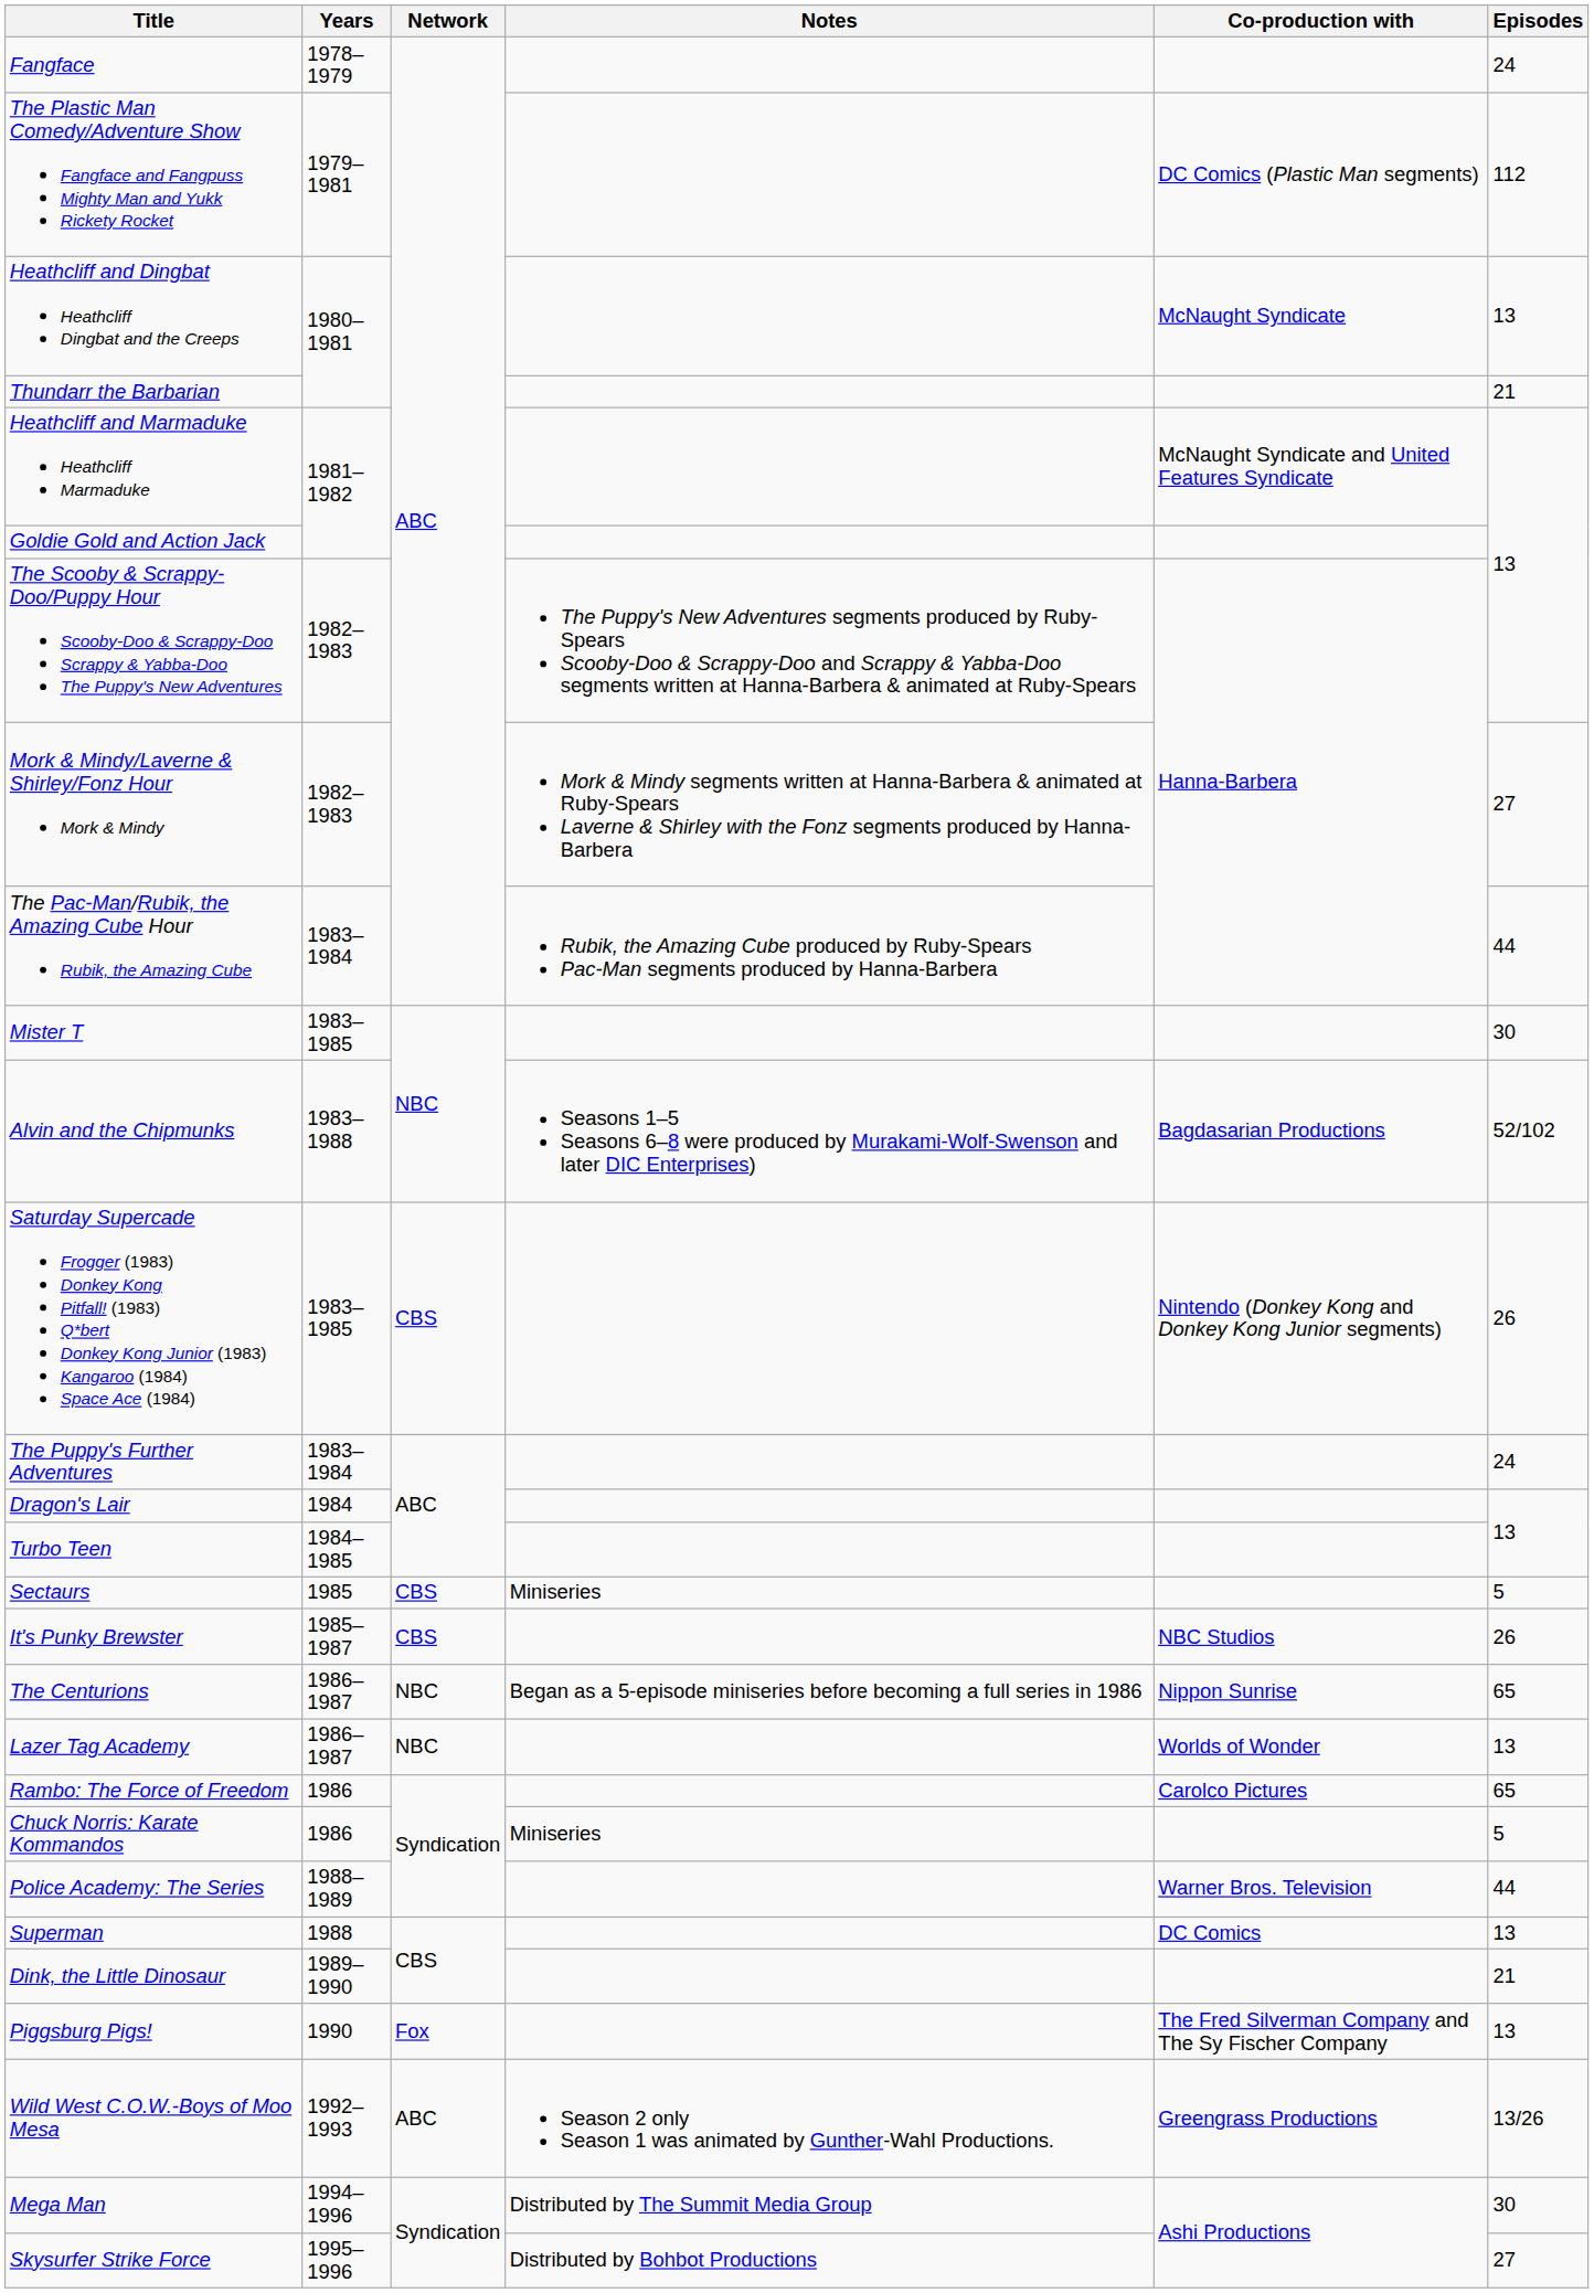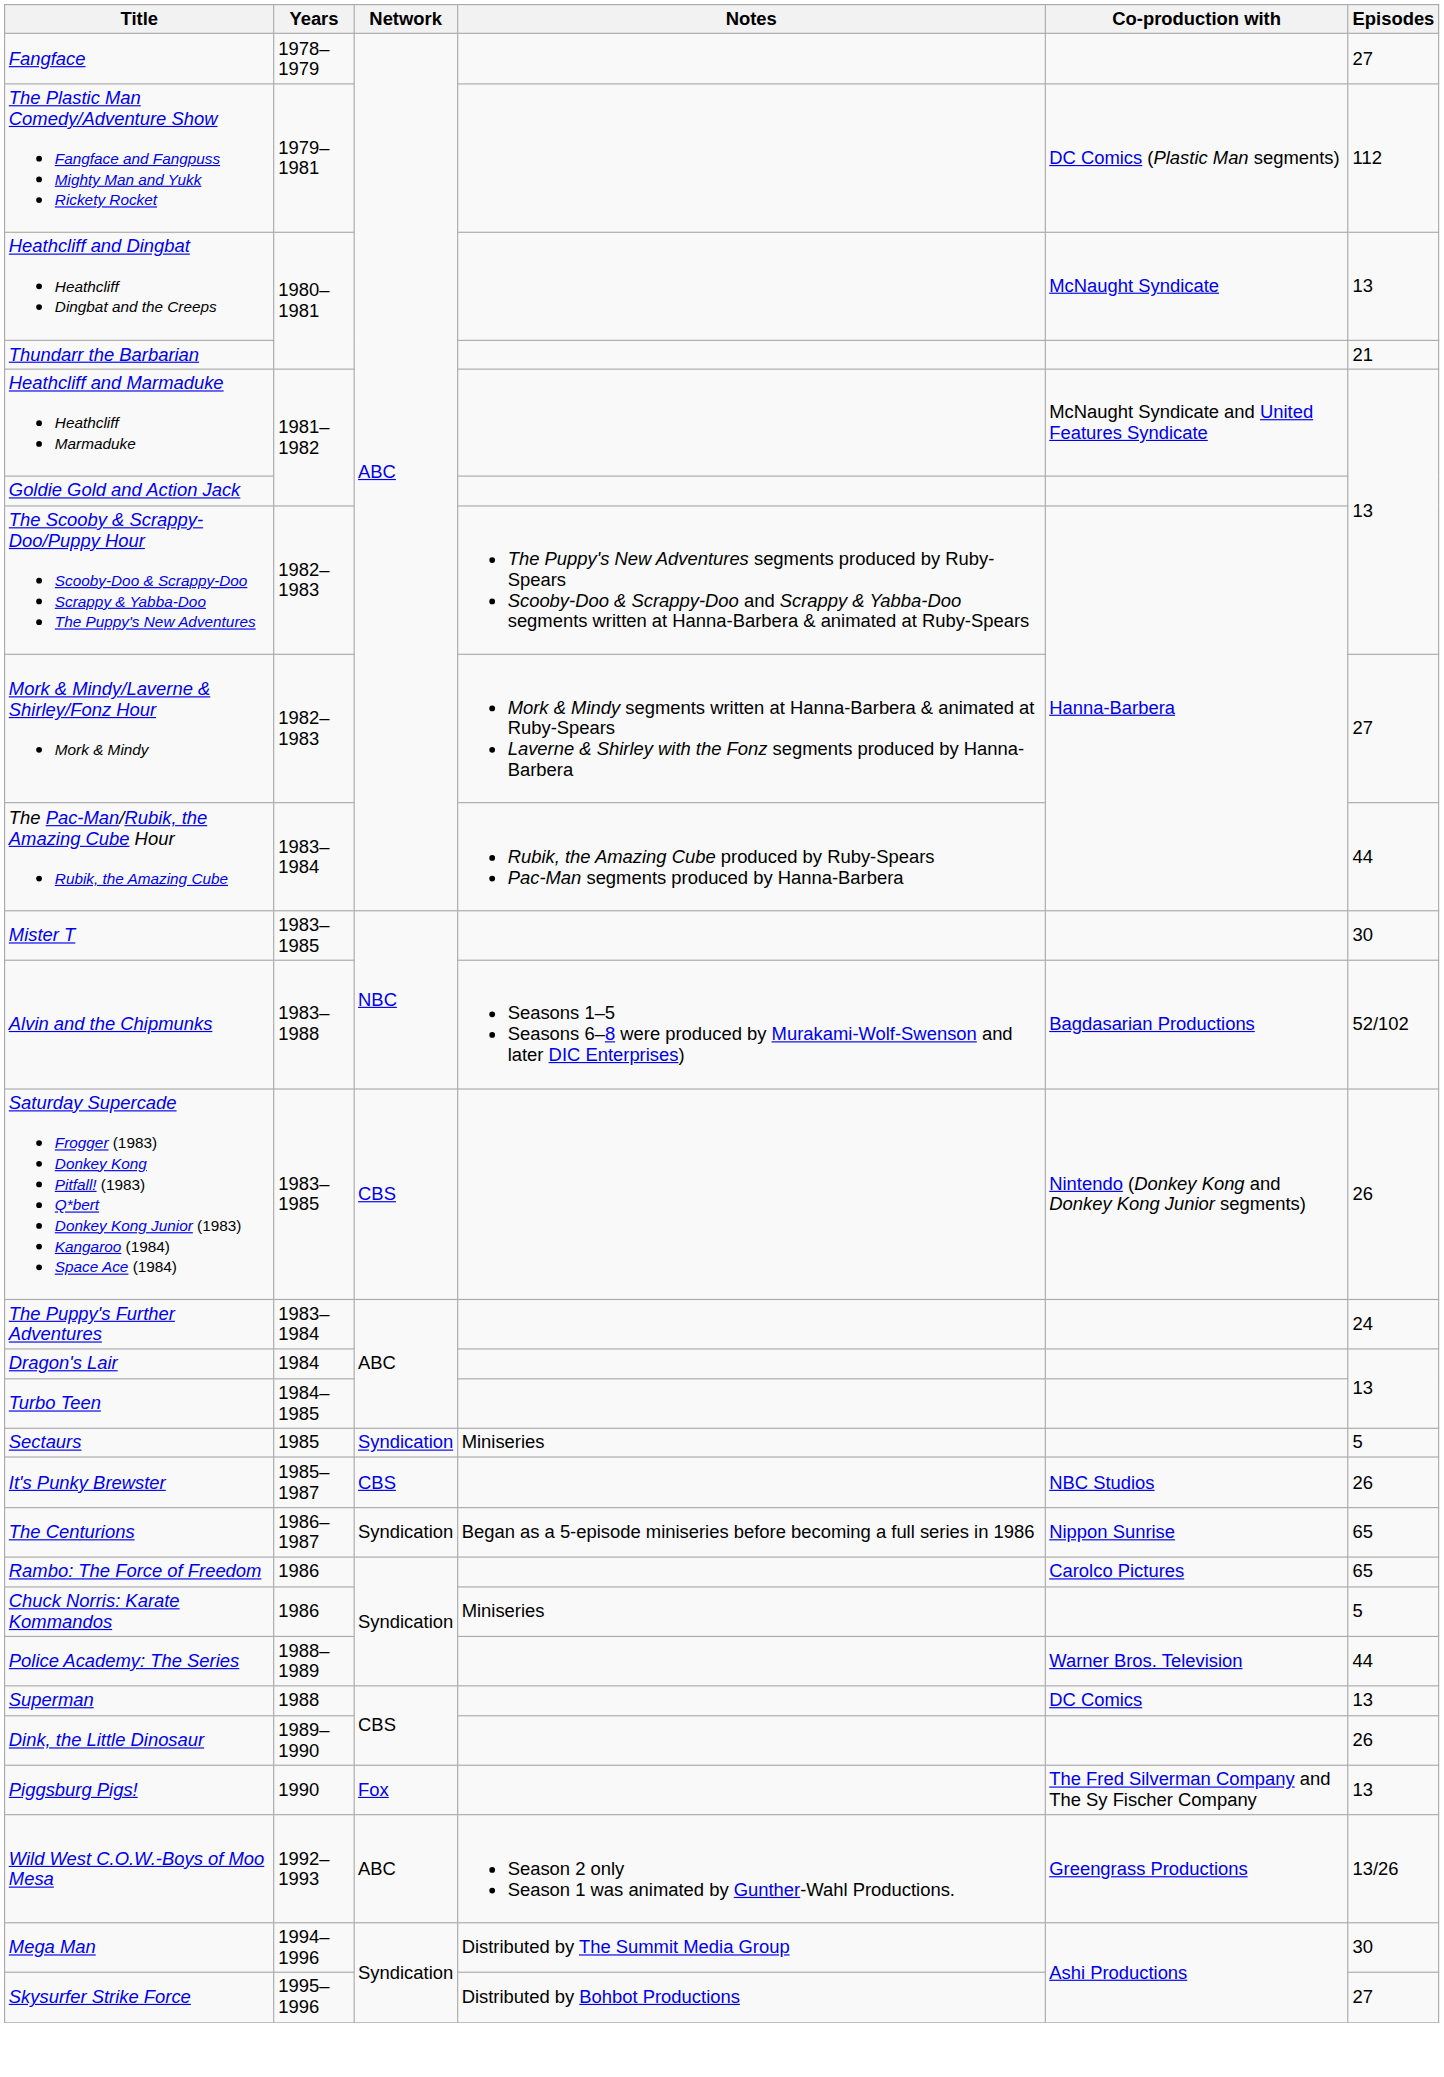 <table class="wikitable sortable">
 <tr>
 <th>Title</th>
 <th>Years</th>
 <th>Network</th>
 <th>Notes</th>
 <th>Co-production with</th>
 <th>Episodes</th>
 </tr>
 <tr>
 <td><em><a href='#'>Fangface</a></em></td>
 <td>1978–1979</td>
 <td rowspan="9"><a href='#'>ABC</a></td>
 <td></td>
 <td></td>
-<td>24</td>
+<td>27</td>
 </tr>
 <tr>
 <td><em><a href='#'>The Plastic Man Comedy/Adventure Show</a></em><br><ul><li><small><em><a href='#'>Fangface and Fangpuss</a></em></small></li><li><small><em><a href='#'>Mighty Man and Yukk</a></em></small></li><li><small><em><a href='#'>Rickety Rocket</a></em></small></li></ul></td>
 <td>1979–1981</td>
 <td></td>
 <td><a href='#'>DC Comics</a> (<em>Plastic Man</em> segments)</td>
 <td>112</td>
 </tr>
 <tr>
 <td><em><a href='#'>Heathcliff and Dingbat</a></em><br><ul><li><small><em>Heathcliff</em></small></li><li><small><em>Dingbat and the Creeps</em></small></li></ul></td>
 <td rowspan="2">1980–1981</td>
 <td></td>
 <td><a href='#'>McNaught Syndicate</a></td>
 <td>13</td>
 </tr>
 <tr>
 <td><em><a href='#'>Thundarr the Barbarian</a></em></td>
 <td></td>
 <td></td>
 <td>21</td>
 </tr>
 <tr>
 <td><em><a href='#'>Heathcliff and Marmaduke</a></em><br><ul><li><small><em>Heathcliff</em></small></li><li><small><em>Marmaduke</em></small></li></ul></td>
 <td rowspan="2">1981–1982</td>
 <td></td>
 <td>McNaught Syndicate and <a href='#'>United Features Syndicate</a></td>
 <td rowspan="3">13</td>
 </tr>
 <tr>
 <td><em><a href='#'>Goldie Gold and Action Jack</a></em></td>
 <td></td>
 <td></td>
 </tr>
 <tr>
 <td><em><a href='#'>The Scooby & Scrappy-Doo/Puppy Hour</a></em><br><ul><li><small><em><a href='#'>Scooby-Doo & Scrappy-Doo</a></em></small></li><li><small><em><a href='#'>Scrappy & Yabba-Doo</a></em></small></li><li><small><em><a href='#'>The Puppy's New Adventures</a></em> </small></li></ul></td>
 <td>1982–1983</td>
 <td><br><ul><li><em>The Puppy's New Adventures</em> segments produced by Ruby-Spears</li><li><em>Scooby-Doo & Scrappy-Doo</em> and <em>Scrappy & Yabba-Doo</em> segments written at Hanna-Barbera & animated at Ruby-Spears</li></ul></td>
 <td rowspan="3"><a href='#'>Hanna-Barbera</a></td>
 </tr>
 <tr>
 <td><em><a href='#'>Mork & Mindy/Laverne & Shirley/Fonz Hour</a></em><br><ul><li><small><em>Mork & Mindy</em></small></li></ul></td>
 <td>1982–1983</td>
 <td><br><ul><li><em>Mork & Mindy</em>  segments written at Hanna-Barbera & animated at Ruby-Spears</li><li><em>Laverne & Shirley with the Fonz</em> segments produced by Hanna-Barbera</li></ul></td>
 <td>27</td>
 </tr>
 <tr>
 <td><em>The <a href='#'>Pac-Man</a>/<a href='#'>Rubik, the Amazing Cube</a> Hour</em><br><ul><li><small><em><a href='#'>Rubik, the Amazing Cube</a></em></small></li></ul></td>
 <td>1983–1984</td>
 <td><br><ul><li><em>Rubik, the Amazing Cube</em> produced by Ruby-Spears</li><li><em>Pac-Man</em> segments produced by Hanna-Barbera</li></ul></td>
 <td>44</td>
 </tr>
 <tr>
 <td><em><a href='#'>Mister T</a></em></td>
 <td>1983–1985</td>
 <td rowspan="2"><a href='#'>NBC</a></td>
 <td></td>
 <td></td>
 <td>30</td>
 </tr>
 <tr>
 <td><em><a href='#'>Alvin and the Chipmunks</a></em></td>
 <td>1983–1988</td>
 <td><br><ul><li>Seasons 1–5</li><li>Seasons 6–<a href='#'>8</a> were produced by <a href='#'>Murakami-Wolf-Swenson</a> and later <a href='#'>DIC Enterprises</a>)</li></ul></td>
 <td><a href='#'>Bagdasarian Productions</a></td>
 <td>52/102</td>
 </tr>
 <tr>
 <td><em><a href='#'>Saturday Supercade</a></em><br><ul><li><small><em><a href='#'>Frogger</a></em> (1983)</small></li><li><small><em><a href='#'>Donkey Kong</a></em></small></li><li><small><em><a href='#'>Pitfall!</a></em> (1983)</small></li><li><small><em><a href='#'>Q*bert</a></em></small></li><li><small><em><a href='#'>Donkey Kong Junior</a></em> (1983)</small></li><li><small><em><a href='#'>Kangaroo</a></em> (1984)</small></li><li><small><em><a href='#'>Space Ace</a></em> (1984)</small></li></ul></td>
 <td>1983–1985</td>
 <td><a href='#'>CBS</a></td>
 <td></td>
 <td><a href='#'>Nintendo</a> (<em>Donkey Kong</em> and <em>Donkey Kong Junior</em> segments)</td>
 <td>26</td>
 </tr>
 <tr>
 <td><em><a href='#'>The Puppy's Further Adventures</a></em></td>
 <td>1983–1984</td>
 <td rowspan="3">ABC</td>
 <td></td>
 <td></td>
 <td>24</td>
 </tr>
 <tr>
 <td><em><a href='#'>Dragon's Lair</a></em></td>
 <td>1984</td>
 <td></td>
 <td></td>
 <td rowspan="2">13</td>
 </tr>
 <tr>
 <td><em><a href='#'>Turbo Teen</a></em></td>
 <td>1984–1985</td>
 <td></td>
 <td></td>
 </tr>
 <tr>
 <td><em><a href='#'>Sectaurs</a></em></td>
 <td>1985</td>
-<td><a href='#'>CBS</a></td>
+<td><a href='#'>Syndication</a></td>
 <td>Miniseries</td>
 <td></td>
 <td>5</td>
 </tr>
 <tr>
 <td><em><a href='#'>It's Punky Brewster</a></em></td>
 <td>1985–1987</td>
 <td><a href='#'>CBS</a></td>
 <td></td>
 <td><a href='#'>NBC Studios</a></td>
 <td>26</td>
 </tr>
 <tr>
 <td><em><a href='#'>The Centurions</a></em></td>
 <td>1986–1987</td>
-<td>NBC</td>
+<td>Syndication</td>
 <td>Began as a 5-episode miniseries before becoming a full series in 1986</td>
 <td><a href='#'>Nippon Sunrise</a></td>
 <td>65</td>
-</tr>
-<tr>
-<td><em><a href='#'>Lazer Tag Academy</a></em></td>
-<td>1986–1987</td>
-<td>NBC</td>
-<td></td>
-<td><a href='#'>Worlds of Wonder</a></td>
-<td>13</td>
 </tr>
 <tr>
 <td><em><a href='#'>Rambo: The Force of Freedom</a></em></td>
 <td>1986</td>
 <td rowspan="3">Syndication</td>
 <td></td>
 <td><a href='#'>Carolco Pictures</a></td>
 <td>65</td>
 </tr>
 <tr>
 <td><em><a href='#'>Chuck Norris: Karate Kommandos</a></em></td>
 <td>1986</td>
 <td>Miniseries</td>
 <td></td>
 <td>5</td>
 </tr>
 <tr>
 <td><em><a href='#'>Police Academy: The Series</a></em></td>
 <td>1988–1989</td>
 <td></td>
 <td><a href='#'>Warner Bros. Television</a></td>
 <td>44</td>
 </tr>
 <tr>
 <td><em><a href='#'>Superman</a></em></td>
 <td>1988</td>
 <td rowspan="2">CBS</td>
 <td></td>
 <td><a href='#'>DC Comics</a></td>
 <td>13</td>
 </tr>
 <tr>
 <td><em><a href='#'>Dink, the Little Dinosaur</a></em></td>
 <td>1989–1990</td>
 <td></td>
 <td></td>
-<td>21</td>
+<td>26</td>
 </tr>
 <tr>
 <td><em><a href='#'>Piggsburg Pigs!</a></em></td>
 <td>1990</td>
 <td><a href='#'>Fox</a></td>
 <td></td>
 <td><a href='#'>The Fred Silverman Company</a> and The Sy Fischer Company</td>
 <td>13</td>
 </tr>
 <tr>
 <td><em><a href='#'>Wild West C.O.W.-Boys of Moo Mesa</a></em></td>
 <td>1992–1993</td>
 <td>ABC</td>
 <td><br><ul><li>Season 2 only</li><li>Season 1 was animated by <a href='#'>Gunther</a>-Wahl Productions.</li></ul></td>
 <td><a href='#'>Greengrass Productions</a></td>
 <td>13/26</td>
 </tr>
 <tr>
 <td><em><a href='#'>Mega Man</a></em></td>
 <td>1994–1996</td>
 <td rowspan="2">Syndication</td>
 <td>Distributed by <a href='#'>The Summit Media Group</a></td>
 <td rowspan="2"><a href='#'>Ashi Productions</a></td>
 <td>30</td>
 </tr>
 <tr>
 <td><em><a href='#'>Skysurfer Strike Force</a></em></td>
 <td>1995–1996</td>
 <td>Distributed by <a href='#'>Bohbot Productions</a></td>
 <td>27</td>
 </tr>
 </table>
